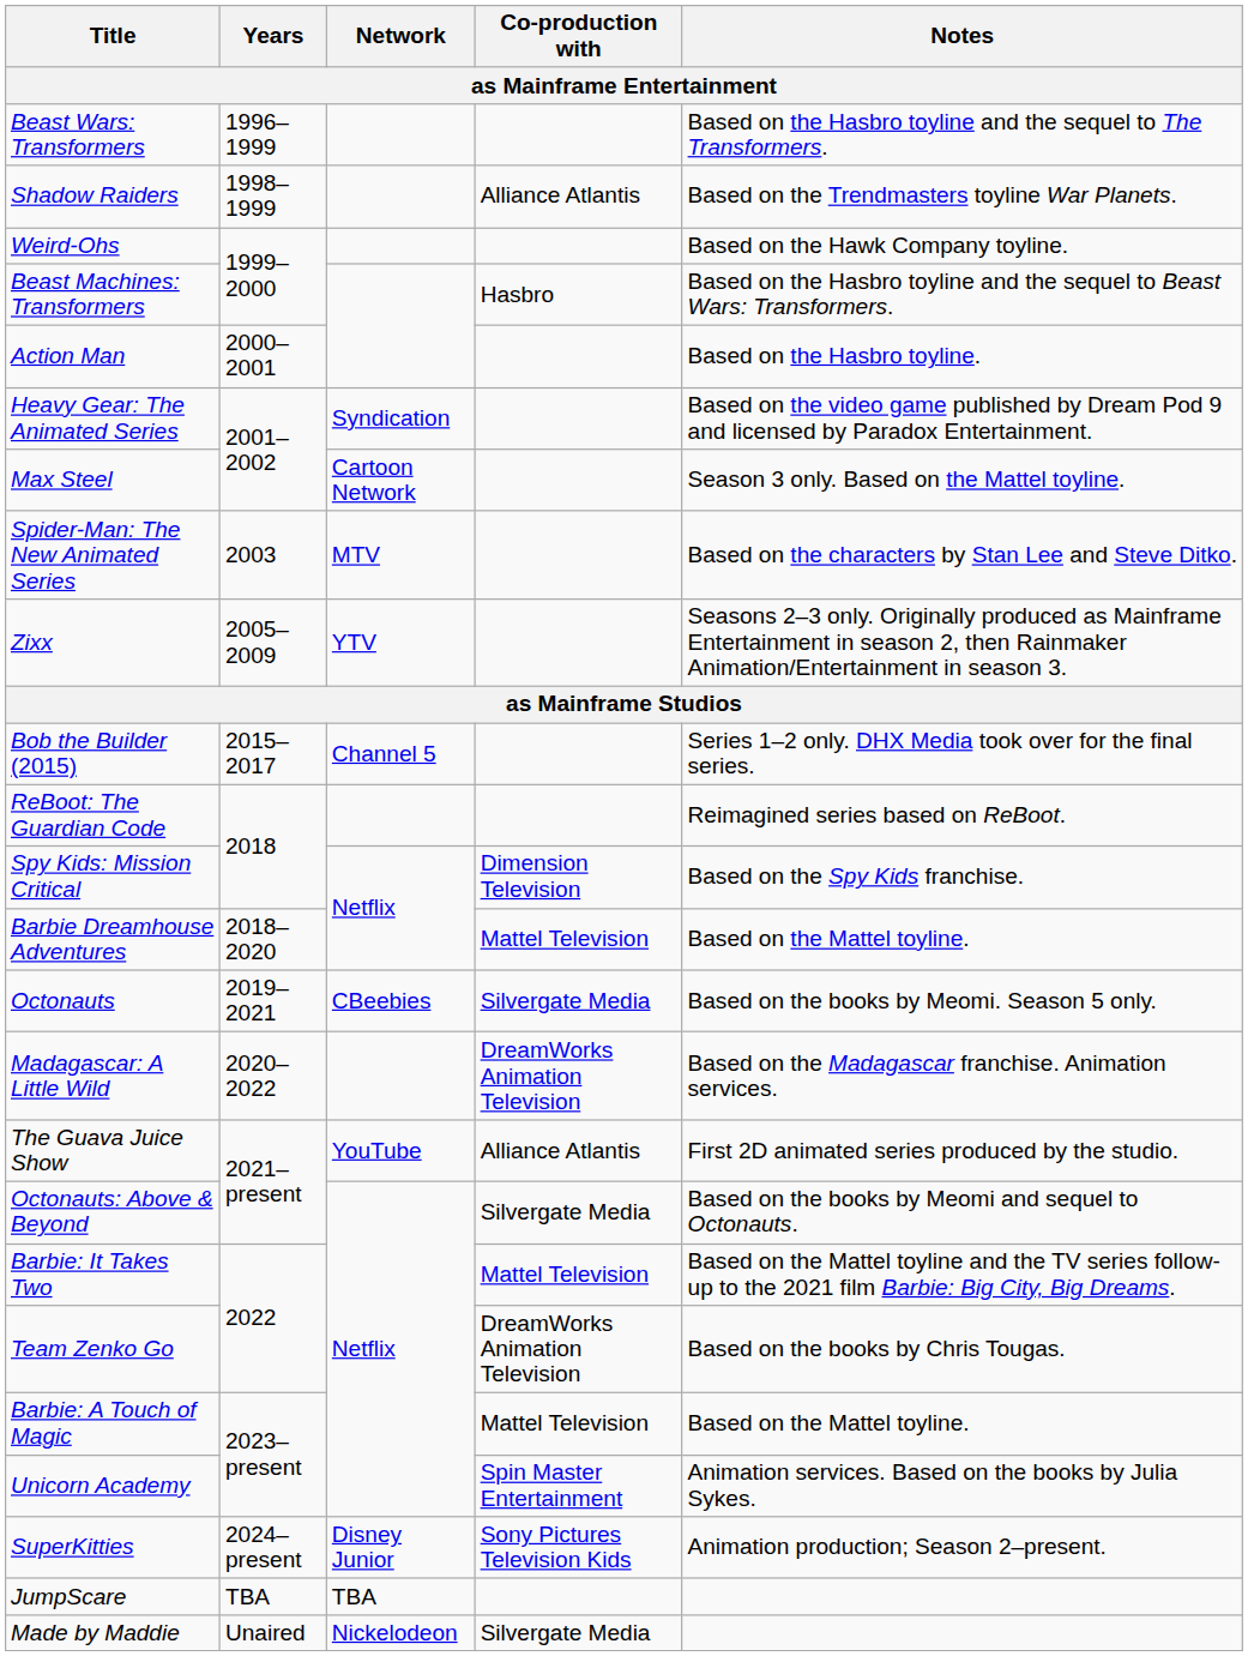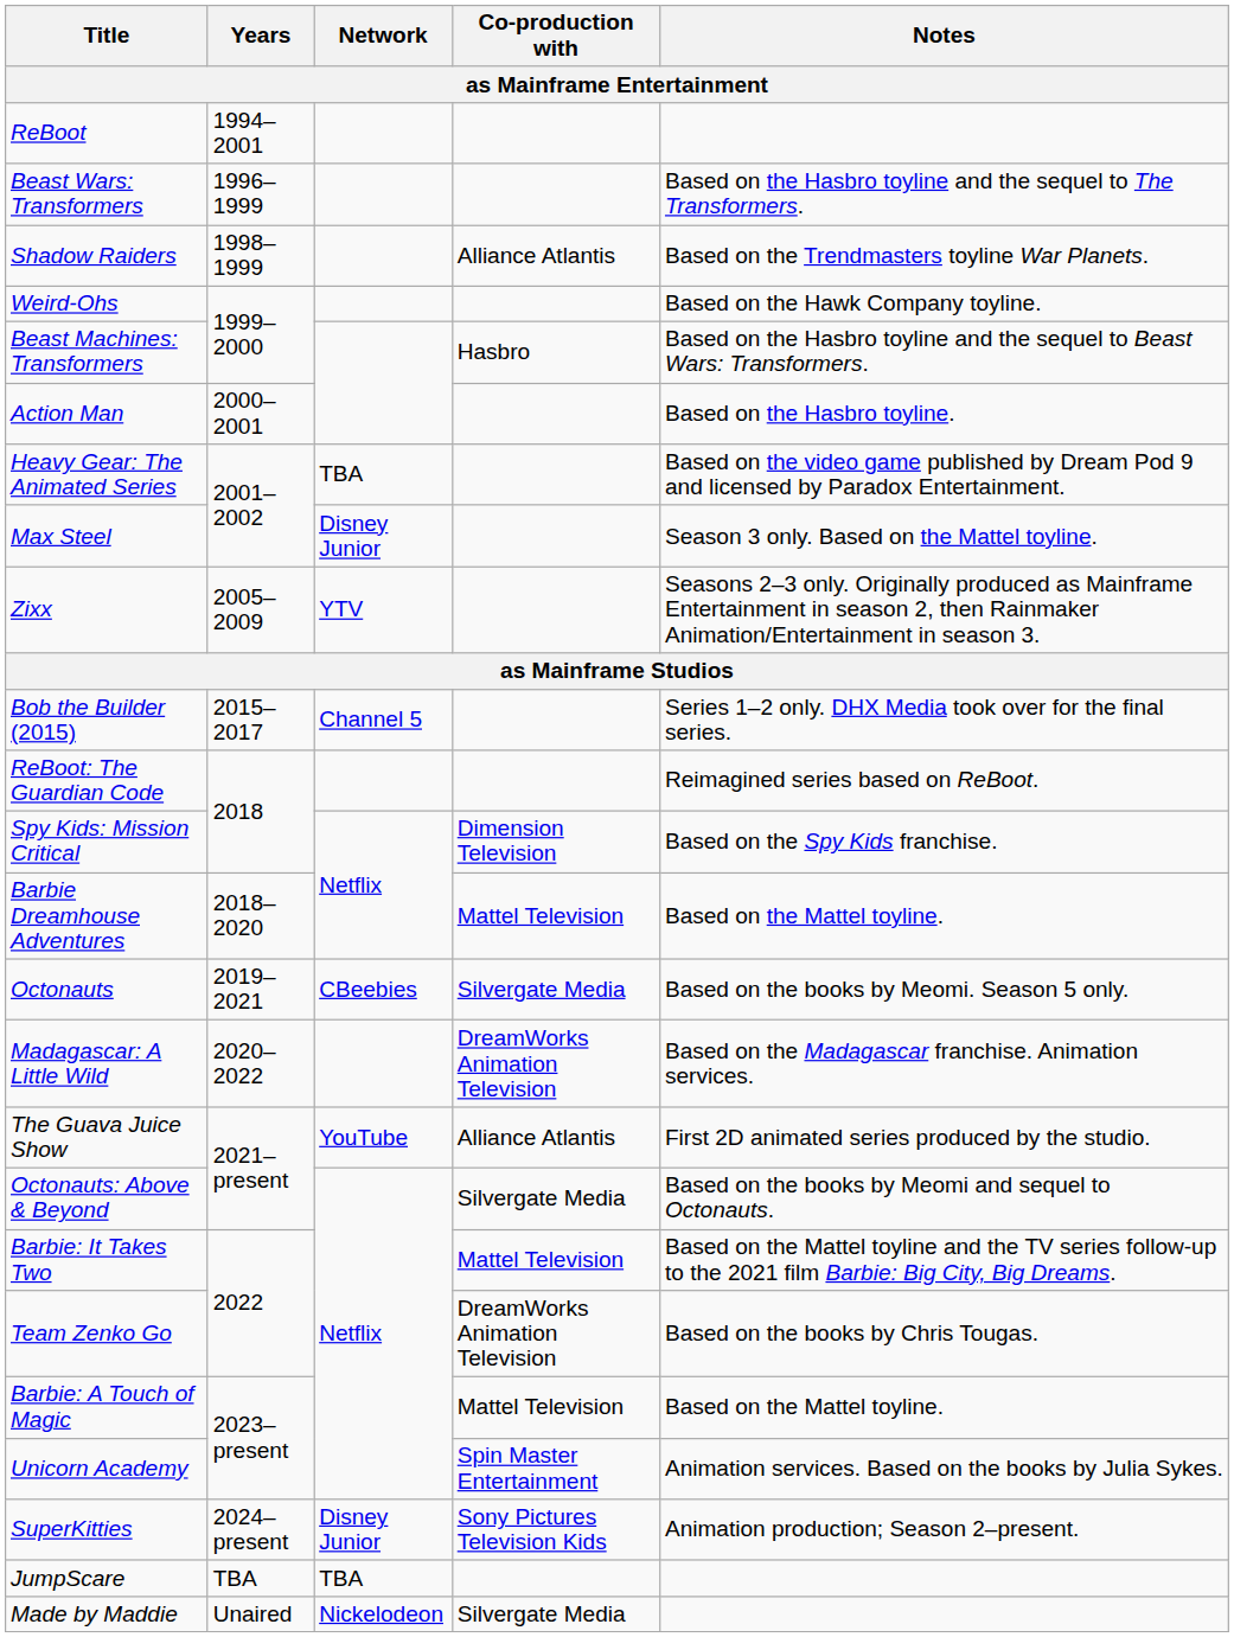 <table class="wikitable sortable">
 <tr>
 <th>Title</th>
 <th>Years</th>
 <th>Network</th>
 <th>Co-production with</th>
 <th>Notes</th>
 </tr>
 <tr>
 <th colspan="5">as Mainframe Entertainment</th>
+</tr>
+<tr>
+<td><em><a href='#'>ReBoot</a></em></td>
+<td>1994–2001</td>
+<td></td>
+<td></td>
+<td></td>
 </tr>
 <tr>
 <td><em><a href='#'>Beast Wars: Transformers</a></em></td>
 <td>1996–1999</td>
 <td></td>
 <td></td>
 <td>Based on <a href='#'>the Hasbro toyline</a> and the sequel to <em><a href='#'>The Transformers</a></em>.</td>
 </tr>
 <tr>
 <td><em><a href='#'>Shadow Raiders</a></em></td>
 <td>1998–1999</td>
 <td></td>
 <td>Alliance Atlantis</td>
 <td>Based on the <a href='#'>Trendmasters</a> toyline <em>War Planets</em>.</td>
 </tr>
 <tr>
 <td><em><a href='#'>Weird-Ohs</a></em></td>
 <td rowspan="2">1999–2000</td>
 <td></td>
 <td></td>
 <td>Based on the Hawk Company toyline.</td>
 </tr>
 <tr>
 <td><em><a href='#'>Beast Machines: Transformers</a></em></td>
 <td rowspan="2"></td>
 <td>Hasbro</td>
 <td>Based on the Hasbro toyline and the sequel to <em>Beast Wars: Transformers</em>.</td>
 </tr>
 <tr>
 <td><em><a href='#'>Action Man</a></em></td>
 <td>2000–2001</td>
 <td></td>
 <td>Based on <a href='#'>the Hasbro toyline</a>.</td>
 </tr>
 <tr>
 <td><em><a href='#'>Heavy Gear: The Animated Series</a></em></td>
 <td rowspan="2">2001–2002</td>
-<td><a href='#'>Syndication</a></td>
+<td>TBA</td>
 <td></td>
 <td>Based on <a href='#'>the video game</a> published by Dream Pod 9 and licensed by Paradox Entertainment.</td>
 </tr>
 <tr>
 <td><em><a href='#'>Max Steel</a></em></td>
-<td><a href='#'>Cartoon Network</a></td>
+<td><a href='#'>Disney Junior</a></td>
 <td></td>
 <td>Season 3 only. Based on <a href='#'>the Mattel toyline</a>.</td>
-</tr>
-<tr>
-<td><em><a href='#'>Spider-Man: The New Animated Series</a></em></td>
-<td>2003</td>
-<td><a href='#'>MTV</a></td>
-<td></td>
-<td>Based on <a href='#'>the characters</a> by <a href='#'>Stan Lee</a> and <a href='#'>Steve Ditko</a>.</td>
 </tr>
 <tr>
 <td><em><a href='#'>Zixx</a></em></td>
 <td>2005–2009</td>
 <td><a href='#'>YTV</a></td>
 <td></td>
 <td>Seasons 2–3 only. Originally produced as Mainframe Entertainment in season 2, then Rainmaker Animation/Entertainment in season 3.</td>
 </tr>
 <tr>
 <th colspan="5">as Mainframe Studios</th>
 </tr>
 <tr>
 <td><a href='#'><em>Bob the Builder</em> (2015)</a></td>
 <td>2015–2017</td>
 <td><a href='#'>Channel 5</a></td>
 <td></td>
 <td>Series 1–2 only. <a href='#'>DHX Media</a> took over for the final series.</td>
 </tr>
 <tr>
 <td><em><a href='#'>ReBoot: The Guardian Code</a></em></td>
 <td rowspan="2">2018</td>
 <td></td>
 <td></td>
 <td>Reimagined series based on <em>ReBoot</em>.</td>
 </tr>
 <tr>
 <td><em><a href='#'>Spy Kids: Mission Critical</a></em></td>
 <td rowspan="2"><a href='#'>Netflix</a></td>
 <td><a href='#'>Dimension Television</a></td>
 <td>Based on the <em><a href='#'>Spy Kids</a></em> franchise.</td>
 </tr>
 <tr>
 <td><em><a href='#'>Barbie Dreamhouse Adventures</a></em></td>
 <td>2018–2020</td>
 <td><a href='#'>Mattel Television</a></td>
 <td>Based on <a href='#'>the Mattel toyline</a>.</td>
 </tr>
 <tr>
 <td><em><a href='#'>Octonauts</a></em></td>
 <td>2019–2021</td>
 <td><a href='#'>CBeebies</a></td>
 <td><a href='#'>Silvergate Media</a></td>
 <td>Based on the books by Meomi. Season 5 only.</td>
 </tr>
 <tr>
 <td><em><a href='#'>Madagascar: A Little Wild</a></em></td>
 <td>2020–2022</td>
 <td></td>
 <td><a href='#'>DreamWorks Animation Television</a></td>
 <td>Based on the <em><a href='#'>Madagascar</a></em> franchise. Animation services.</td>
 </tr>
 <tr>
 <td><em>The Guava Juice Show</em></td>
 <td rowspan="2">2021–present</td>
 <td><a href='#'>YouTube</a></td>
 <td>Alliance Atlantis</td>
 <td>First 2D animated series produced by the studio.</td>
 </tr>
 <tr>
 <td><em><a href='#'>Octonauts: Above & Beyond</a></em></td>
 <td rowspan="5"><a href='#'>Netflix</a></td>
 <td>Silvergate Media</td>
 <td>Based on the books by Meomi and sequel to <em>Octonauts</em>.</td>
 </tr>
 <tr>
 <td><em><a href='#'>Barbie: It Takes Two</a></em></td>
 <td rowspan="2">2022</td>
 <td><a href='#'>Mattel Television</a></td>
 <td>Based on the Mattel toyline and the TV series follow-up to the 2021 film <em><a href='#'>Barbie: Big City, Big Dreams</a></em>.</td>
 </tr>
 <tr>
 <td><em><a href='#'>Team Zenko Go</a></em></td>
 <td>DreamWorks Animation Television</td>
 <td>Based on the books by Chris Tougas.</td>
 </tr>
 <tr>
 <td><em><a href='#'>Barbie: A Touch of Magic</a></em></td>
 <td rowspan="2">2023–present</td>
 <td>Mattel Television</td>
 <td>Based on the Mattel toyline.</td>
 </tr>
 <tr>
 <td><em><a href='#'>Unicorn Academy</a></em></td>
 <td><a href='#'>Spin Master Entertainment</a></td>
 <td>Animation services. Based on the books by Julia Sykes.</td>
 </tr>
 <tr>
 <td><em><a href='#'>SuperKitties</a></em></td>
 <td rowspan="1">2024–present</td>
 <td><a href='#'>Disney Junior</a></td>
 <td><a href='#'>Sony Pictures Television Kids</a></td>
 <td>Animation production; Season 2–present.</td>
 </tr>
 <tr>
 <td><em>JumpScare</em></td>
 <td>TBA</td>
 <td>TBA</td>
 <td></td>
 <td></td>
 </tr>
 <tr>
 <td><em>Made by Maddie</em></td>
 <td>Unaired</td>
 <td><a href='#'>Nickelodeon</a></td>
 <td>Silvergate Media</td>
 <td></td>
 </tr>
 <tr>
 </tr>
 </table>
